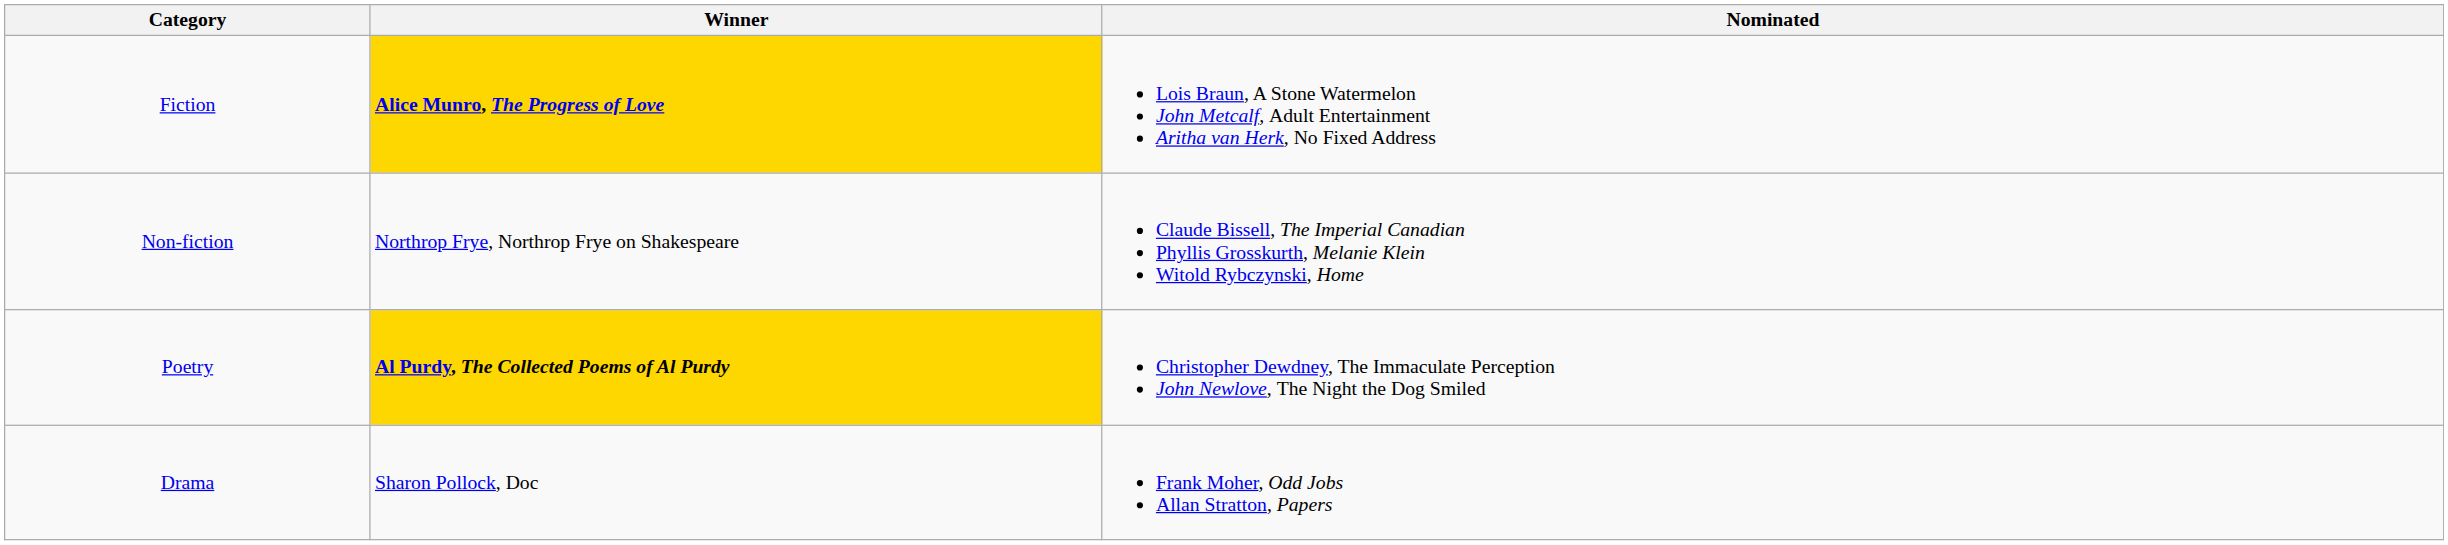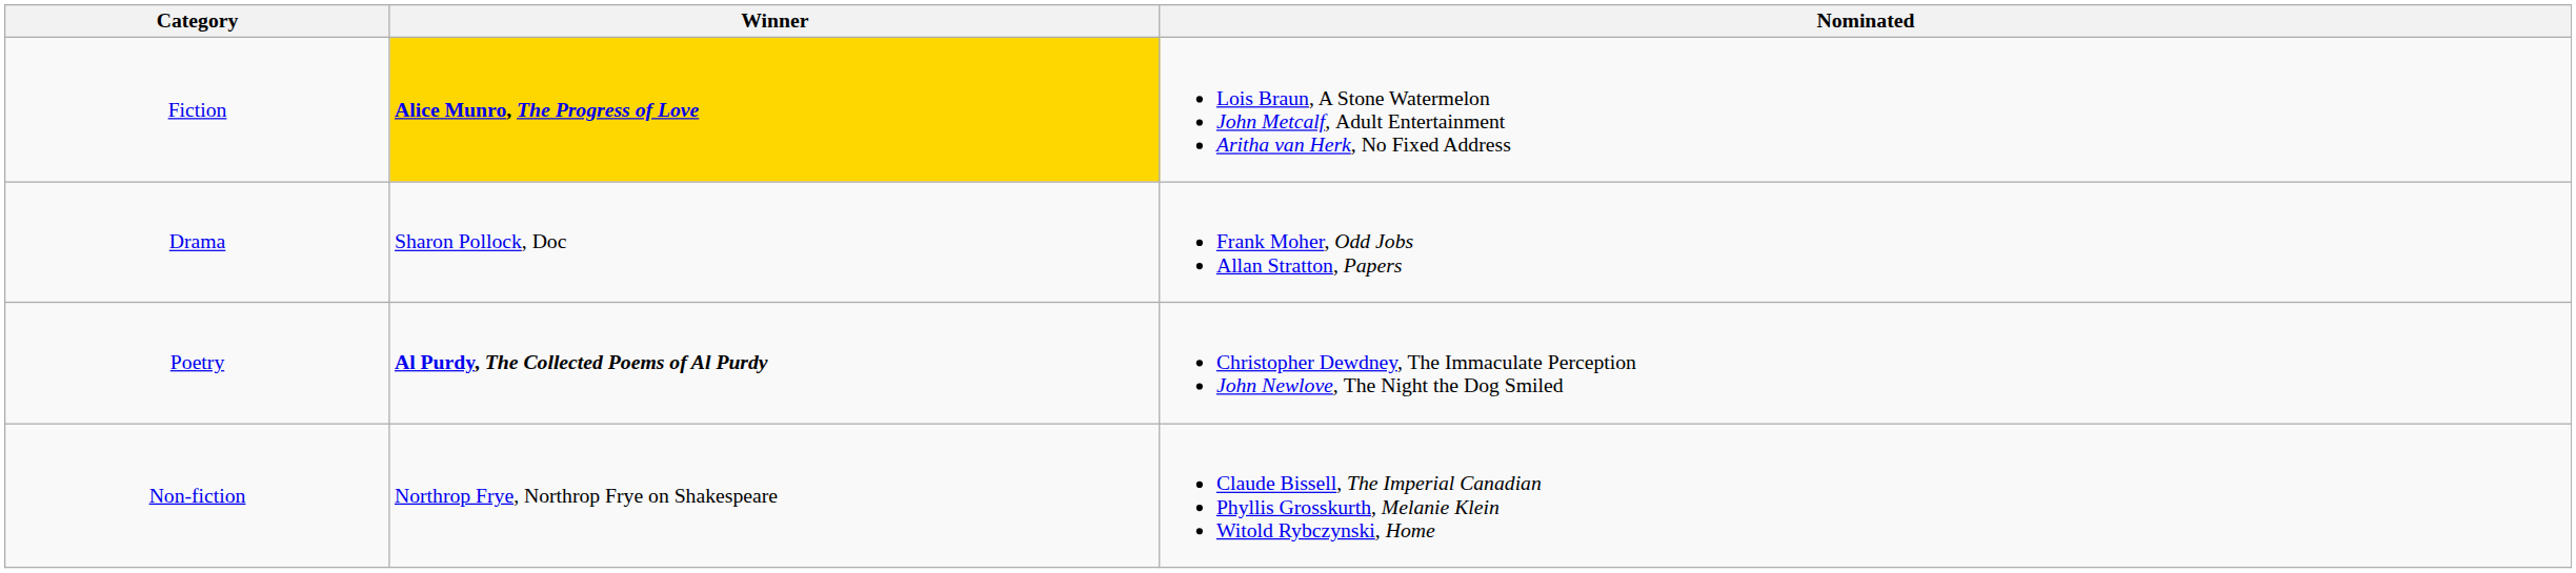 <table class="wikitable" width="100%">
 <tr>
 <th width=15%>Category</th>
 <th width=30%>Winner</th>
 <th width=55%>Nominated</th>
 </tr>
 <tr>
 <td align="center"><a href='#'>Fiction</a></td>
 <td style="background: gold;"> <strong><a href='#'>Alice Munro</a>, <em><a href='#'>The Progress of Love</a><strong><em></td>
 <td><br><ul><li><a href='#'>Lois Braun</a>, </em>A Stone Watermelon<em></li><li><a href='#'>John Metcalf</a>, </em>Adult Entertainment<em></li><li><a href='#'>Aritha van Herk</a>, </em>No Fixed Address<em></li></ul></td>
 </tr>
 <tr>
+<td align="center"><a href='#'>Drama</a></td>
+<td> </strong><a href='#'>Sharon Pollock</a>, </em>Doc</em></strong></td>
+<td><br><ul><li><a href='#'>Frank Moher</a>, <em>Odd Jobs</em></li><li><a href='#'>Allan Stratton</a>, <em>Papers</em></li></ul></td>
+</tr>
+<tr>
+<td align="center"><a href='#'>Poetry</a></td>
+<td> <strong><a href='#'>Al Purdy</a>, <em>The Collected Poems of Al Purdy<strong><em></td>
+<td><br><ul><li><a href='#'>Christopher Dewdney</a>, </em>The Immaculate Perception<em></li><li><a href='#'>John Newlove</a>, </em>The Night the Dog Smiled<em></li></ul></td>
+</tr>
+<tr>
 <td align="center"><a href='#'>Non-fiction</a></td>
 <td> </strong><a href='#'>Northrop Frye</a>, </em>Northrop Frye on Shakespeare</em></strong></td>
 <td><br><ul><li><a href='#'>Claude Bissell</a>, <em>The Imperial Canadian</em></li><li><a href='#'>Phyllis Grosskurth</a>, <em>Melanie Klein</em></li><li><a href='#'>Witold Rybczynski</a>, <em>Home</em></li></ul></td>
 </tr>
-<tr>
-<td align="center"><a href='#'>Poetry</a></td>
-<td style="background: gold;"> <strong><a href='#'>Al Purdy</a>, <em>The Collected Poems of Al Purdy<strong><em></td>
-<td><br><ul><li><a href='#'>Christopher Dewdney</a>, </em>The Immaculate Perception<em></li><li><a href='#'>John Newlove</a>, </em>The Night the Dog Smiled<em></li></ul></td>
-</tr>
-<tr>
-<td align="center"><a href='#'>Drama</a></td>
-<td> </strong><a href='#'>Sharon Pollock</a>, </em>Doc</em></strong></td>
-<td><br><ul><li><a href='#'>Frank Moher</a>, <em>Odd Jobs</em></li><li><a href='#'>Allan Stratton</a>, <em>Papers</em></li></ul></td>
-</tr>
 </table>
